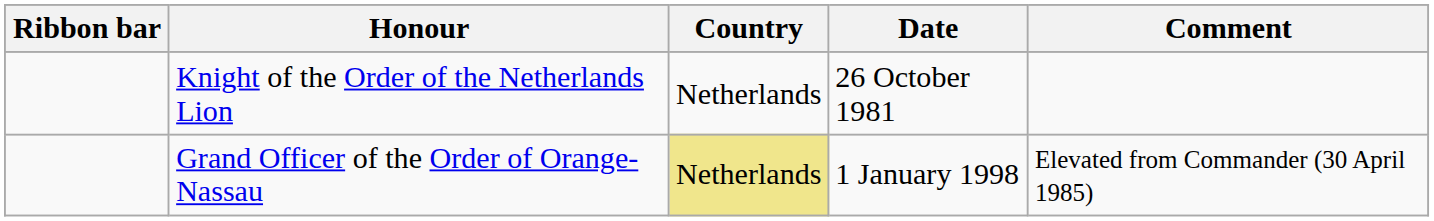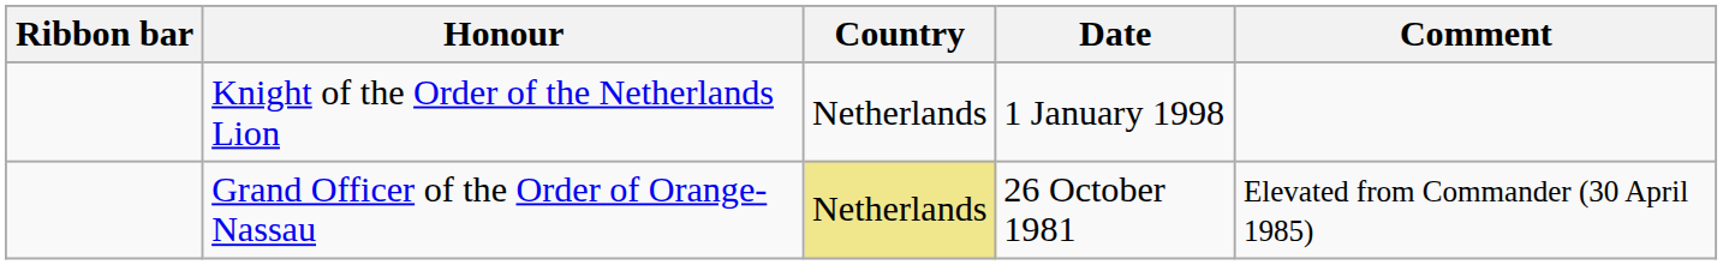 <table class="wikitable" style="width:60%;">
 <tr>
 <th style="width:80px;">Ribbon bar</th>
 <th>Honour</th>
 <th>Country</th>
 <th>Date</th>
 <th>Comment</th>
 </tr>
 <tr>
 <td></td>
 <td><a href='#'>Knight</a> of the <a href='#'>Order of the Netherlands Lion</a></td>
 <td>Netherlands</td>
-<td>26 October 1981</td>
+<td>1 January 1998</td>
 <td></td>
 </tr>
 <tr>
 <td></td>
 <td><a href='#'>Grand Officer</a> of the <a href='#'>Order of Orange-Nassau</a></td>
 <td style="background: khaki;">Netherlands</td>
-<td>1 January 1998</td>
+<td>26 October 1981</td>
 <td><small>Elevated from Commander (30 April 1985)</small></td>
 </tr>
 </table>
